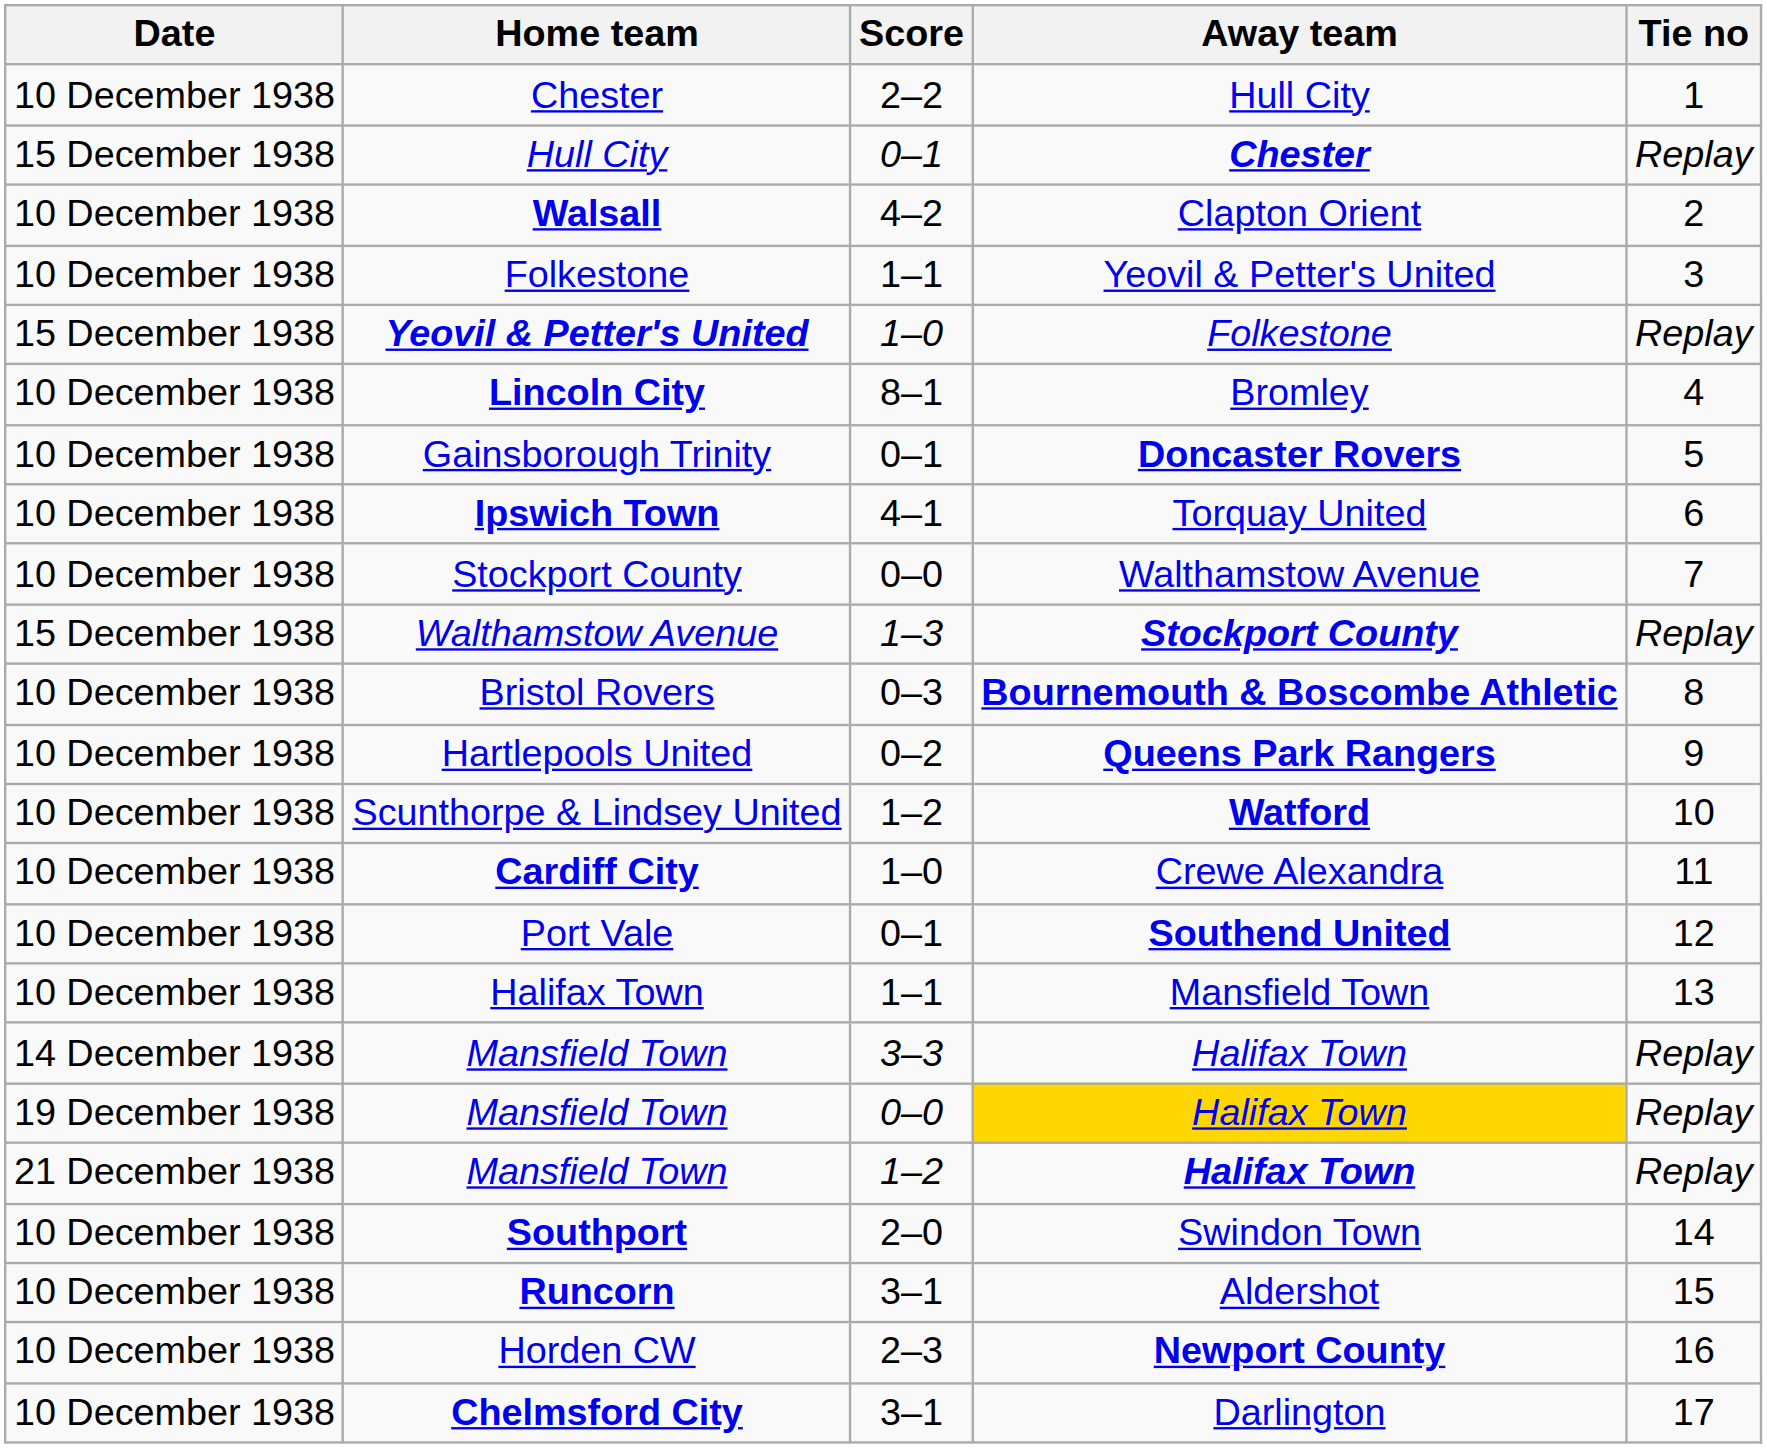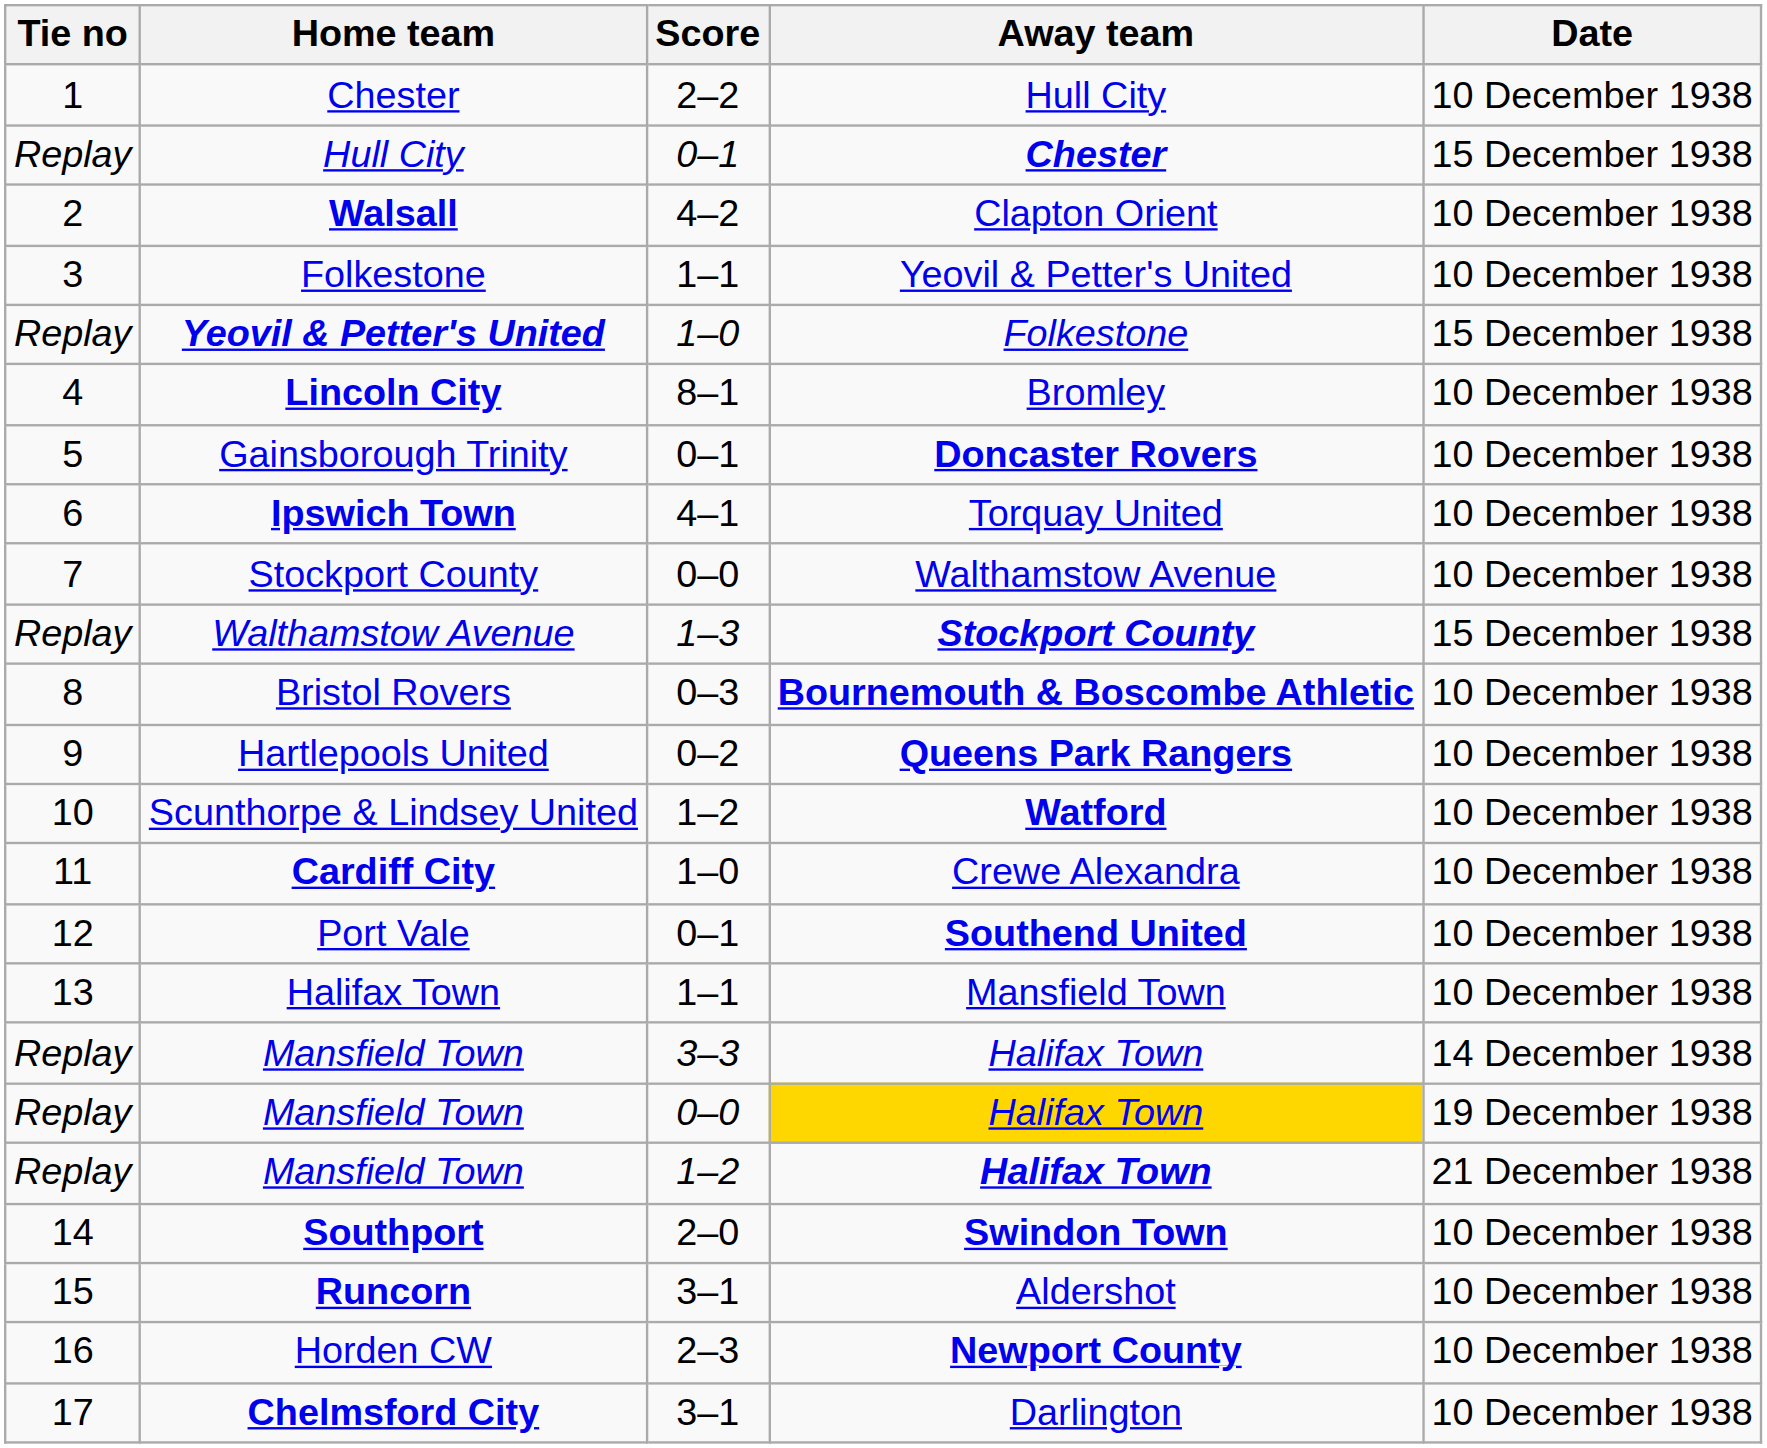 <table class="wikitable" style="text-align: center">
 <tr>
-<th>Date</th>
+<th>Tie no</th>
 <th>Home team</th>
 <th>Score</th>
 <th>Away team</th>
-<th>Tie no</th>
+<th>Date</th>
 </tr>
 <tr>
-<td>10 December 1938</td>
+<td>1</td>
 <td><a href='#'>Chester</a></td>
 <td>2–2</td>
 <td><a href='#'>Hull City</a></td>
-<td>1</td>
+<td>10 December 1938</td>
 </tr>
 <tr>
-<td>15 December 1938</td>
+<td><em>Replay</em></td>
 <td><em><a href='#'>Hull City</a></em></td>
 <td><em>0–1</em></td>
 <td><strong><em><a href='#'>Chester</a></em></strong></td>
-<td><em>Replay</em></td>
+<td>15 December 1938</td>
 </tr>
 <tr>
-<td>10 December 1938</td>
+<td>2</td>
 <td><strong><a href='#'>Walsall</a></strong></td>
 <td>4–2</td>
 <td><a href='#'>Clapton Orient</a></td>
-<td>2</td>
+<td>10 December 1938</td>
 </tr>
 <tr>
-<td>10 December 1938</td>
+<td>3</td>
 <td><a href='#'>Folkestone</a></td>
 <td>1–1</td>
 <td><a href='#'>Yeovil & Petter's United</a></td>
-<td>3</td>
+<td>10 December 1938</td>
 </tr>
 <tr>
-<td>15 December 1938</td>
+<td><em>Replay</em></td>
 <td><strong><em><a href='#'>Yeovil & Petter's United</a></em></strong></td>
 <td><em>1–0</em></td>
 <td><em><a href='#'>Folkestone</a></em></td>
-<td><em>Replay</em></td>
+<td>15 December 1938</td>
 </tr>
 <tr>
-<td>10 December 1938</td>
+<td>4</td>
 <td><strong><a href='#'>Lincoln City</a></strong></td>
 <td>8–1</td>
 <td><a href='#'>Bromley</a></td>
-<td>4</td>
+<td>10 December 1938</td>
 </tr>
 <tr>
-<td>10 December 1938</td>
+<td>5</td>
 <td><a href='#'>Gainsborough Trinity</a></td>
 <td>0–1</td>
 <td><strong><a href='#'>Doncaster Rovers</a></strong></td>
-<td>5</td>
+<td>10 December 1938</td>
 </tr>
 <tr>
-<td>10 December 1938</td>
+<td>6</td>
 <td><strong><a href='#'>Ipswich Town</a></strong></td>
 <td>4–1</td>
 <td><a href='#'>Torquay United</a></td>
-<td>6</td>
+<td>10 December 1938</td>
 </tr>
 <tr>
-<td>10 December 1938</td>
+<td>7</td>
 <td><a href='#'>Stockport County</a></td>
 <td>0–0</td>
 <td><a href='#'>Walthamstow Avenue</a></td>
-<td>7</td>
+<td>10 December 1938</td>
 </tr>
 <tr>
-<td>15 December 1938</td>
+<td><em>Replay</em></td>
 <td><em><a href='#'>Walthamstow Avenue</a></em></td>
 <td><em>1–3</em></td>
 <td><strong><em><a href='#'>Stockport County</a></em></strong></td>
-<td><em>Replay</em></td>
+<td>15 December 1938</td>
 </tr>
 <tr>
-<td>10 December 1938</td>
+<td>8</td>
 <td><a href='#'>Bristol Rovers</a></td>
 <td>0–3</td>
 <td><strong><a href='#'>Bournemouth & Boscombe Athletic</a></strong></td>
-<td>8</td>
+<td>10 December 1938</td>
 </tr>
 <tr>
-<td>10 December 1938</td>
+<td>9</td>
 <td><a href='#'>Hartlepools United</a></td>
 <td>0–2</td>
 <td><strong><a href='#'>Queens Park Rangers</a></strong></td>
-<td>9</td>
+<td>10 December 1938</td>
 </tr>
 <tr>
-<td>10 December 1938</td>
+<td>10</td>
 <td><a href='#'>Scunthorpe & Lindsey United</a></td>
 <td>1–2</td>
 <td><strong><a href='#'>Watford</a></strong></td>
-<td>10</td>
+<td>10 December 1938</td>
 </tr>
 <tr>
-<td>10 December 1938</td>
+<td>11</td>
 <td><strong><a href='#'>Cardiff City</a></strong></td>
 <td>1–0</td>
 <td><a href='#'>Crewe Alexandra</a></td>
-<td>11</td>
+<td>10 December 1938</td>
 </tr>
 <tr>
-<td>10 December 1938</td>
+<td>12</td>
 <td><a href='#'>Port Vale</a></td>
 <td>0–1</td>
 <td><strong><a href='#'>Southend United</a></strong></td>
-<td>12</td>
+<td>10 December 1938</td>
 </tr>
 <tr>
-<td>10 December 1938</td>
+<td>13</td>
 <td><a href='#'>Halifax Town</a></td>
 <td>1–1</td>
 <td><a href='#'>Mansfield Town</a></td>
-<td>13</td>
+<td>10 December 1938</td>
 </tr>
 <tr>
-<td>14 December 1938</td>
+<td><em>Replay</em></td>
 <td><em><a href='#'>Mansfield Town</a></em></td>
 <td><em>3–3</em></td>
 <td><em><a href='#'>Halifax Town</a></em></td>
-<td><em>Replay</em></td>
+<td>14 December 1938</td>
 </tr>
 <tr>
-<td>19 December 1938</td>
+<td><em>Replay</em></td>
 <td><em><a href='#'>Mansfield Town</a></em></td>
 <td><em>0–0</em></td>
 <td style="background: gold;"><em><a href='#'>Halifax Town</a></em></td>
-<td><em>Replay</em></td>
+<td>19 December 1938</td>
 </tr>
 <tr>
-<td>21 December 1938</td>
+<td><em>Replay</em></td>
 <td><em><a href='#'>Mansfield Town</a></em></td>
 <td><em>1–2</em></td>
 <td><strong><em><a href='#'>Halifax Town</a></em></strong></td>
-<td><em>Replay</em></td>
+<td>21 December 1938</td>
 </tr>
 <tr>
-<td>10 December 1938</td>
+<td>14</td>
 <td><strong><a href='#'>Southport</a></strong></td>
 <td>2–0</td>
-<td><a href='#'>Swindon Town</a></td>
-<td>14</td>
+<td><strong><a href='#'>Swindon Town</a></strong></td>
+<td>10 December 1938</td>
 </tr>
 <tr>
-<td>10 December 1938</td>
+<td>15</td>
 <td><strong><a href='#'>Runcorn</a></strong></td>
 <td>3–1</td>
 <td><a href='#'>Aldershot</a></td>
-<td>15</td>
+<td>10 December 1938</td>
 </tr>
 <tr>
-<td>10 December 1938</td>
+<td>16</td>
 <td><a href='#'>Horden CW</a></td>
 <td>2–3</td>
 <td><strong><a href='#'>Newport County</a></strong></td>
-<td>16</td>
+<td>10 December 1938</td>
 </tr>
 <tr>
-<td>10 December 1938</td>
+<td>17</td>
 <td><strong><a href='#'>Chelmsford City</a></strong></td>
 <td>3–1</td>
 <td><a href='#'>Darlington</a></td>
-<td>17</td>
+<td>10 December 1938</td>
 </tr>
 </table>
